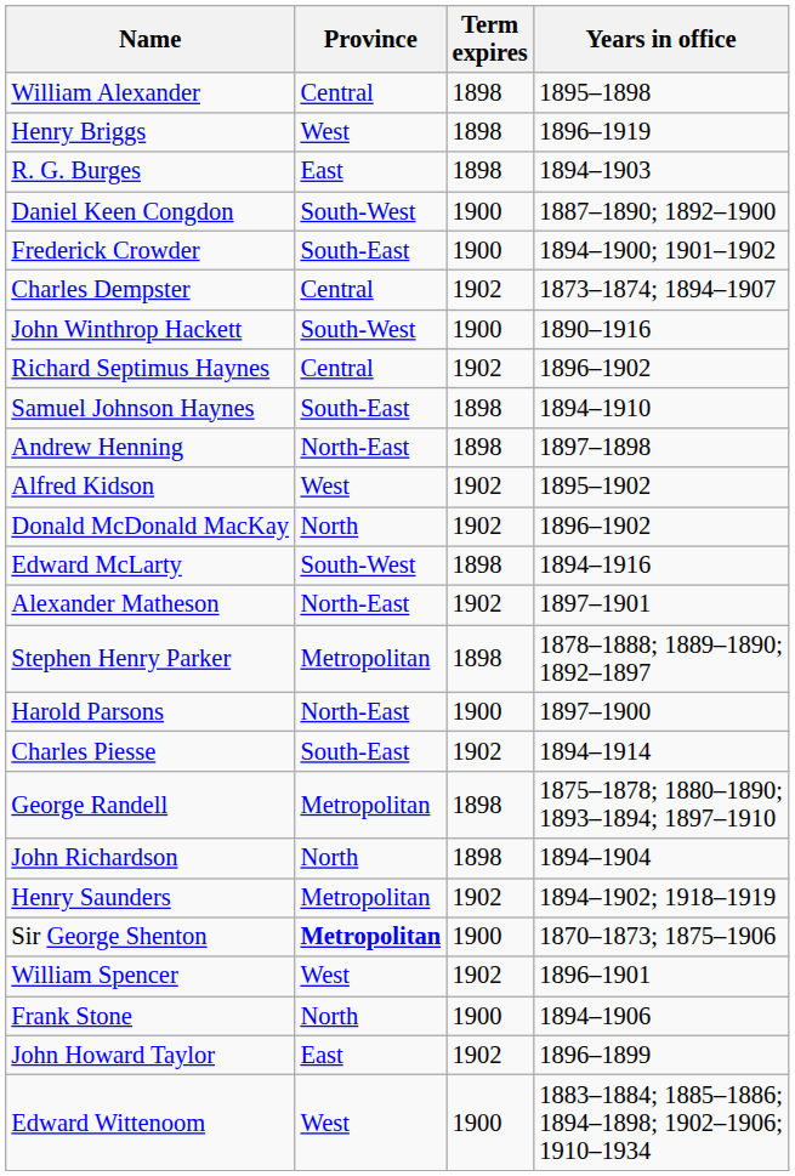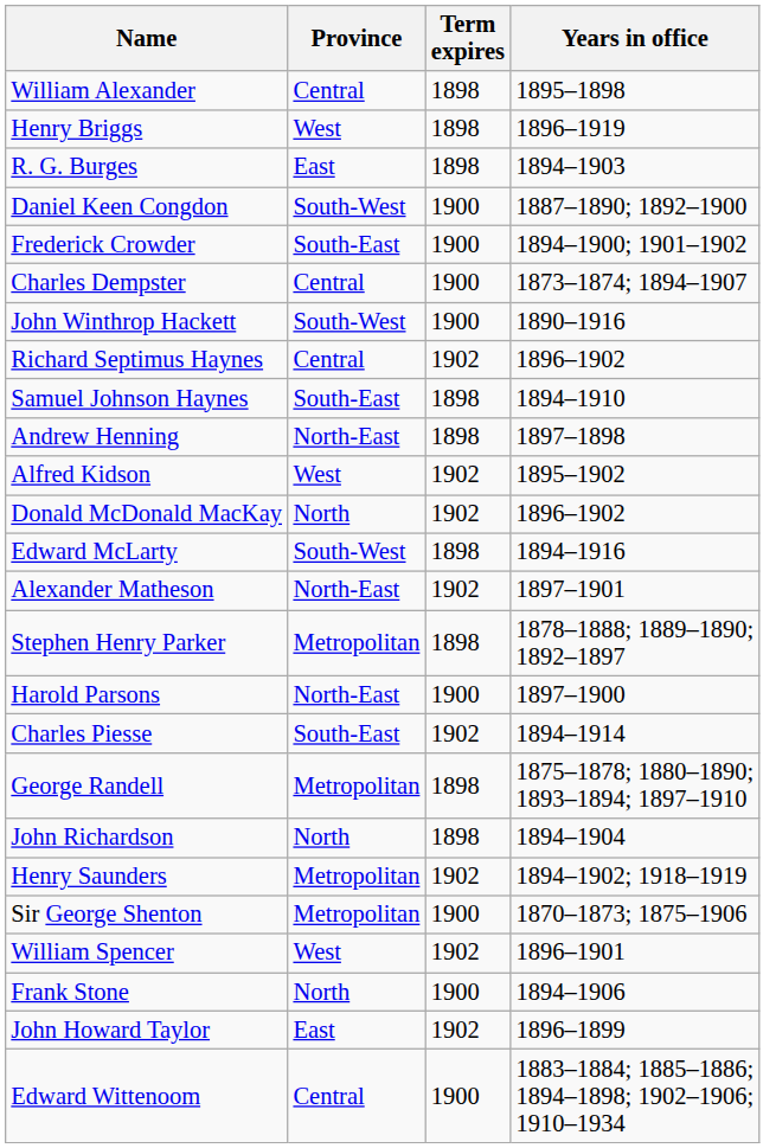 <table class="wikitable sortable">
 <tr>
 <th>Name</th>
 <th>Province</th>
 <th>Term<br>expires</th>
 <th>Years in office</th>
 </tr>
 <tr>
 <td><a href='#'>William Alexander</a></td>
 <td><a href='#'>Central</a></td>
 <td>1898</td>
 <td>1895–1898</td>
 </tr>
 <tr>
 <td><a href='#'>Henry Briggs</a></td>
 <td><a href='#'>West</a></td>
 <td>1898</td>
 <td>1896–1919</td>
 </tr>
 <tr>
 <td><a href='#'>R. G. Burges</a></td>
 <td><a href='#'>East</a></td>
 <td>1898</td>
 <td>1894–1903</td>
 </tr>
 <tr>
 <td><a href='#'>Daniel Keen Congdon</a></td>
 <td><a href='#'>South-West</a></td>
 <td>1900</td>
 <td>1887–1890; 1892–1900</td>
 </tr>
 <tr>
 <td><a href='#'>Frederick Crowder</a></td>
 <td><a href='#'>South-East</a></td>
 <td>1900</td>
 <td>1894–1900; 1901–1902</td>
 </tr>
 <tr>
 <td><a href='#'>Charles Dempster</a></td>
 <td><a href='#'>Central</a></td>
-<td>1902</td>
+<td>1900</td>
 <td>1873–1874; 1894–1907</td>
 </tr>
 <tr>
 <td><a href='#'>John Winthrop Hackett</a></td>
 <td><a href='#'>South-West</a></td>
 <td>1900</td>
 <td>1890–1916</td>
 </tr>
 <tr>
 <td><a href='#'>Richard Septimus Haynes</a></td>
 <td><a href='#'>Central</a></td>
 <td>1902</td>
 <td>1896–1902</td>
 </tr>
 <tr>
 <td><a href='#'>Samuel Johnson Haynes</a></td>
 <td><a href='#'>South-East</a></td>
 <td>1898</td>
 <td>1894–1910</td>
 </tr>
 <tr>
 <td><a href='#'>Andrew Henning</a></td>
 <td><a href='#'>North-East</a></td>
 <td>1898</td>
 <td>1897–1898</td>
 </tr>
 <tr>
 <td><a href='#'>Alfred Kidson</a></td>
 <td><a href='#'>West</a></td>
 <td>1902</td>
 <td>1895–1902</td>
 </tr>
 <tr>
 <td><a href='#'>Donald McDonald MacKay</a></td>
 <td><a href='#'>North</a></td>
 <td>1902</td>
 <td>1896–1902</td>
 </tr>
 <tr>
 <td><a href='#'>Edward McLarty</a></td>
 <td><a href='#'>South-West</a></td>
 <td>1898</td>
 <td>1894–1916</td>
 </tr>
 <tr>
 <td><a href='#'>Alexander Matheson</a></td>
 <td><a href='#'>North-East</a></td>
 <td>1902</td>
 <td>1897–1901</td>
 </tr>
 <tr>
 <td><a href='#'>Stephen Henry Parker</a></td>
 <td><a href='#'>Metropolitan</a></td>
 <td>1898</td>
 <td>1878–1888; 1889–1890;<br>1892–1897</td>
 </tr>
 <tr>
 <td><a href='#'>Harold Parsons</a></td>
 <td><a href='#'>North-East</a></td>
 <td>1900</td>
 <td>1897–1900</td>
 </tr>
 <tr>
 <td><a href='#'>Charles Piesse</a></td>
 <td><a href='#'>South-East</a></td>
 <td>1902</td>
 <td>1894–1914</td>
 </tr>
 <tr>
 <td><a href='#'>George Randell</a></td>
 <td><a href='#'>Metropolitan</a></td>
 <td>1898</td>
 <td>1875–1878; 1880–1890;<br>1893–1894; 1897–1910</td>
 </tr>
 <tr>
 <td><a href='#'>John Richardson</a></td>
 <td><a href='#'>North</a></td>
 <td>1898</td>
 <td>1894–1904</td>
 </tr>
 <tr>
 <td><a href='#'>Henry Saunders</a></td>
 <td><a href='#'>Metropolitan</a></td>
 <td>1902</td>
 <td>1894–1902; 1918–1919</td>
 </tr>
 <tr>
 <td>Sir <a href='#'>George Shenton</a></td>
-<td><strong><a href='#'>Metropolitan</a></strong></td>
+<td><a href='#'>Metropolitan</a></td>
 <td>1900</td>
 <td>1870–1873; 1875–1906</td>
 </tr>
 <tr>
 <td><a href='#'>William Spencer</a></td>
 <td><a href='#'>West</a></td>
 <td>1902</td>
 <td>1896–1901</td>
 </tr>
 <tr>
 <td><a href='#'>Frank Stone</a></td>
 <td><a href='#'>North</a></td>
 <td>1900</td>
 <td>1894–1906</td>
 </tr>
 <tr>
 <td><a href='#'>John Howard Taylor</a></td>
 <td><a href='#'>East</a></td>
 <td>1902</td>
 <td>1896–1899</td>
 </tr>
 <tr>
 <td><a href='#'>Edward Wittenoom</a></td>
-<td><a href='#'>West</a></td>
+<td><a href='#'>Central</a></td>
 <td>1900</td>
 <td>1883–1884; 1885–1886;<br>1894–1898; 1902–1906;<br>1910–1934</td>
 </tr>
 </table>
